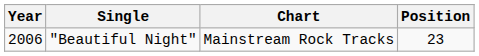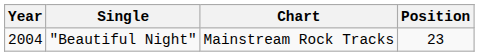 <table class="wikitable">
 <tr>
 <th>Year</th>
 <th>Single</th>
 <th>Chart</th>
 <th>Position</th>
 </tr>
 <tr>
-<td>2006</td>
+<td>2004</td>
 <td>"Beautiful Night"</td>
 <td>Mainstream Rock Tracks</td>
 <td align="center">23</td>
 </tr>
 </table>
